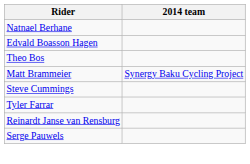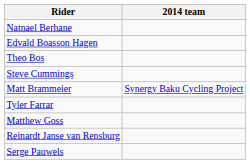 <table class="wikitable">
 <tr>
 <th>Rider</th>
 <th>2014 team</th>
 </tr>
 <tr>
 <td><a href='#'>Natnael Berhane</a></td>
 <td></td>
 </tr>
 <tr>
 <td><a href='#'>Edvald Boasson Hagen</a></td>
 <td></td>
 </tr>
 <tr>
 <td><a href='#'>Theo Bos</a></td>
 <td></td>
 </tr>
 <tr>
+<td><a href='#'>Steve Cummings</a></td>
+<td></td>
+</tr>
+<tr>
 <td><a href='#'>Matt Brammeier</a></td>
 <td><a href='#'>Synergy Baku Cycling Project</a></td>
 </tr>
 <tr>
-<td><a href='#'>Steve Cummings</a></td>
+<td><a href='#'>Tyler Farrar</a></td>
 <td></td>
 </tr>
 <tr>
-<td><a href='#'>Tyler Farrar</a></td>
+<td><a href='#'>Matthew Goss</a></td>
 <td></td>
 </tr>
 <tr>
 <td><a href='#'>Reinardt Janse van Rensburg</a></td>
 <td></td>
 </tr>
 <tr>
 <td><a href='#'>Serge Pauwels</a></td>
 <td></td>
 </tr>
 </table>
